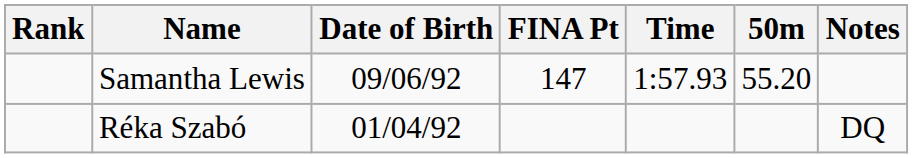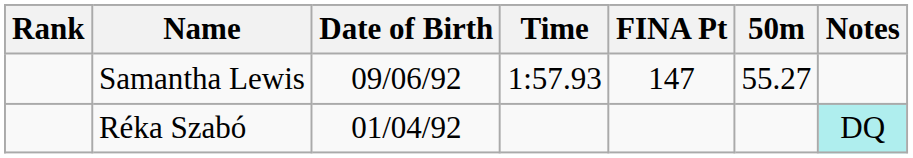 <table class="wikitable sortable" style="text-align:center">
 <tr>
 <th>Rank</th>
 <th>Name</th>
 <th>Date of Birth</th>
+<th>Time</th>
 <th>FINA Pt</th>
-<th>Time</th>
 <th>50m</th>
 <th>Notes</th>
 </tr>
 <tr>
 <td></td>
 <td align=left> Samantha Lewis</td>
 <td>09/06/92</td>
+<td>1:57.93</td>
 <td>147</td>
-<td>1:57.93</td>
-<td>55.20</td>
+<td>55.27</td>
 <td></td>
 </tr>
 <tr>
 <td></td>
 <td align=left> Réka Szabó</td>
 <td>01/04/92</td>
 <td></td>
 <td></td>
 <td></td>
-<td>DQ</td>
+<td style="background: paleturquoise;">DQ</td>
 </tr>
 </table>
